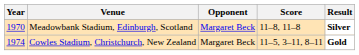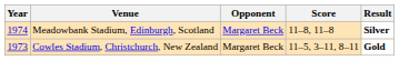 <table class="sortable wikitable" style="font-size: 90%;">
 <tr>
 <th>Year</th>
 <th>Venue</th>
 <th>Opponent</th>
 <th>Score</th>
 <th>Result</th>
 </tr>
 <tr style="background:#FFE4B5">
-<td align="center"><a href='#'>1970</a></td>
+<td align="center"><a href='#'>1974</a></td>
 <td align="left">Meadowbank Stadium, <a href='#'>Edinburgh</a>, Scotland</td>
 <td align="left"> <a href='#'>Margaret Beck</a></td>
 <td align="left">11–8, 11–8</td>
 <td style="text-align:left; background:white"> <strong>Silver</strong></td>
 </tr>
 <tr style="background:#FFE4B5">
-<td align="center"><a href='#'>1974</a></td>
+<td align="center"><a href='#'>1973</a></td>
 <td align="left"><a href='#'>Cowles Stadium</a>, <a href='#'>Christchurch</a>, New Zealand</td>
 <td align="left"> Margaret Beck</td>
 <td align="left">11–5, 3–11, 8–11</td>
 <td style="text-align:left; background:white"> <strong>Gold</strong></td>
 </tr>
 </table>
